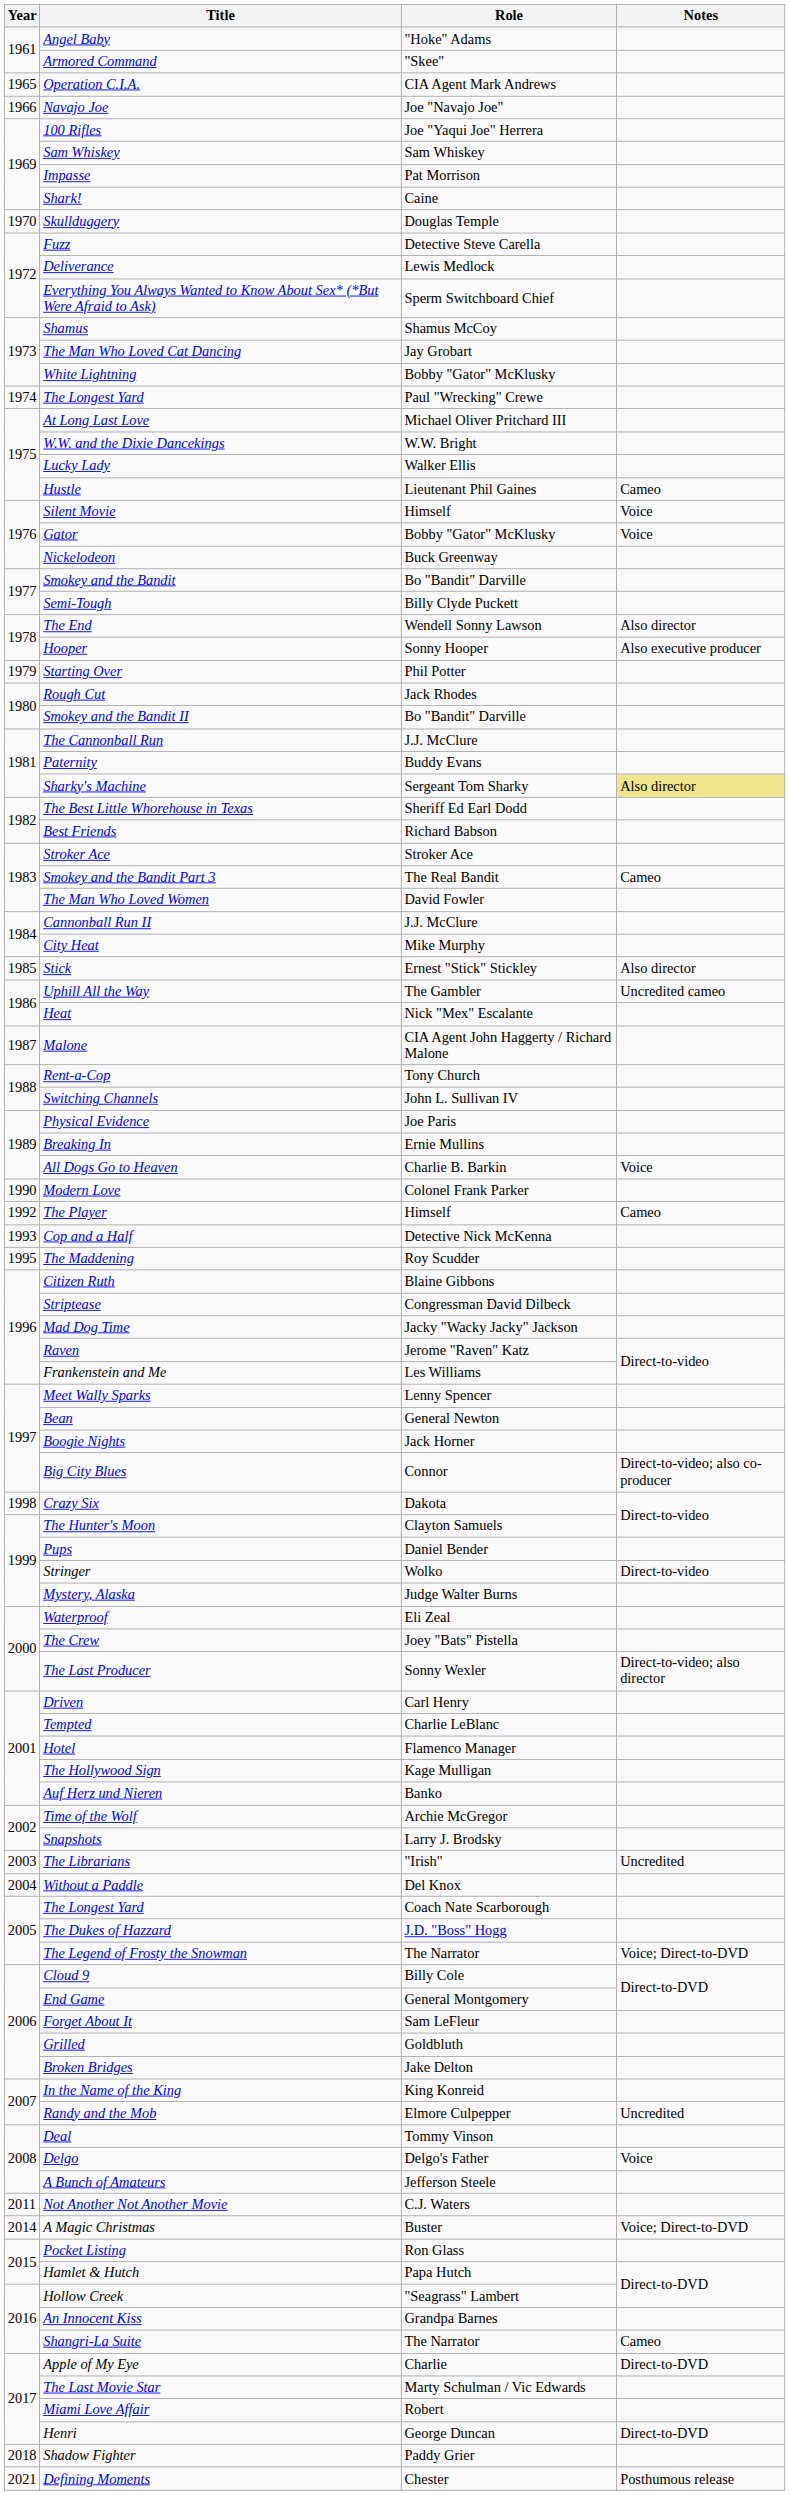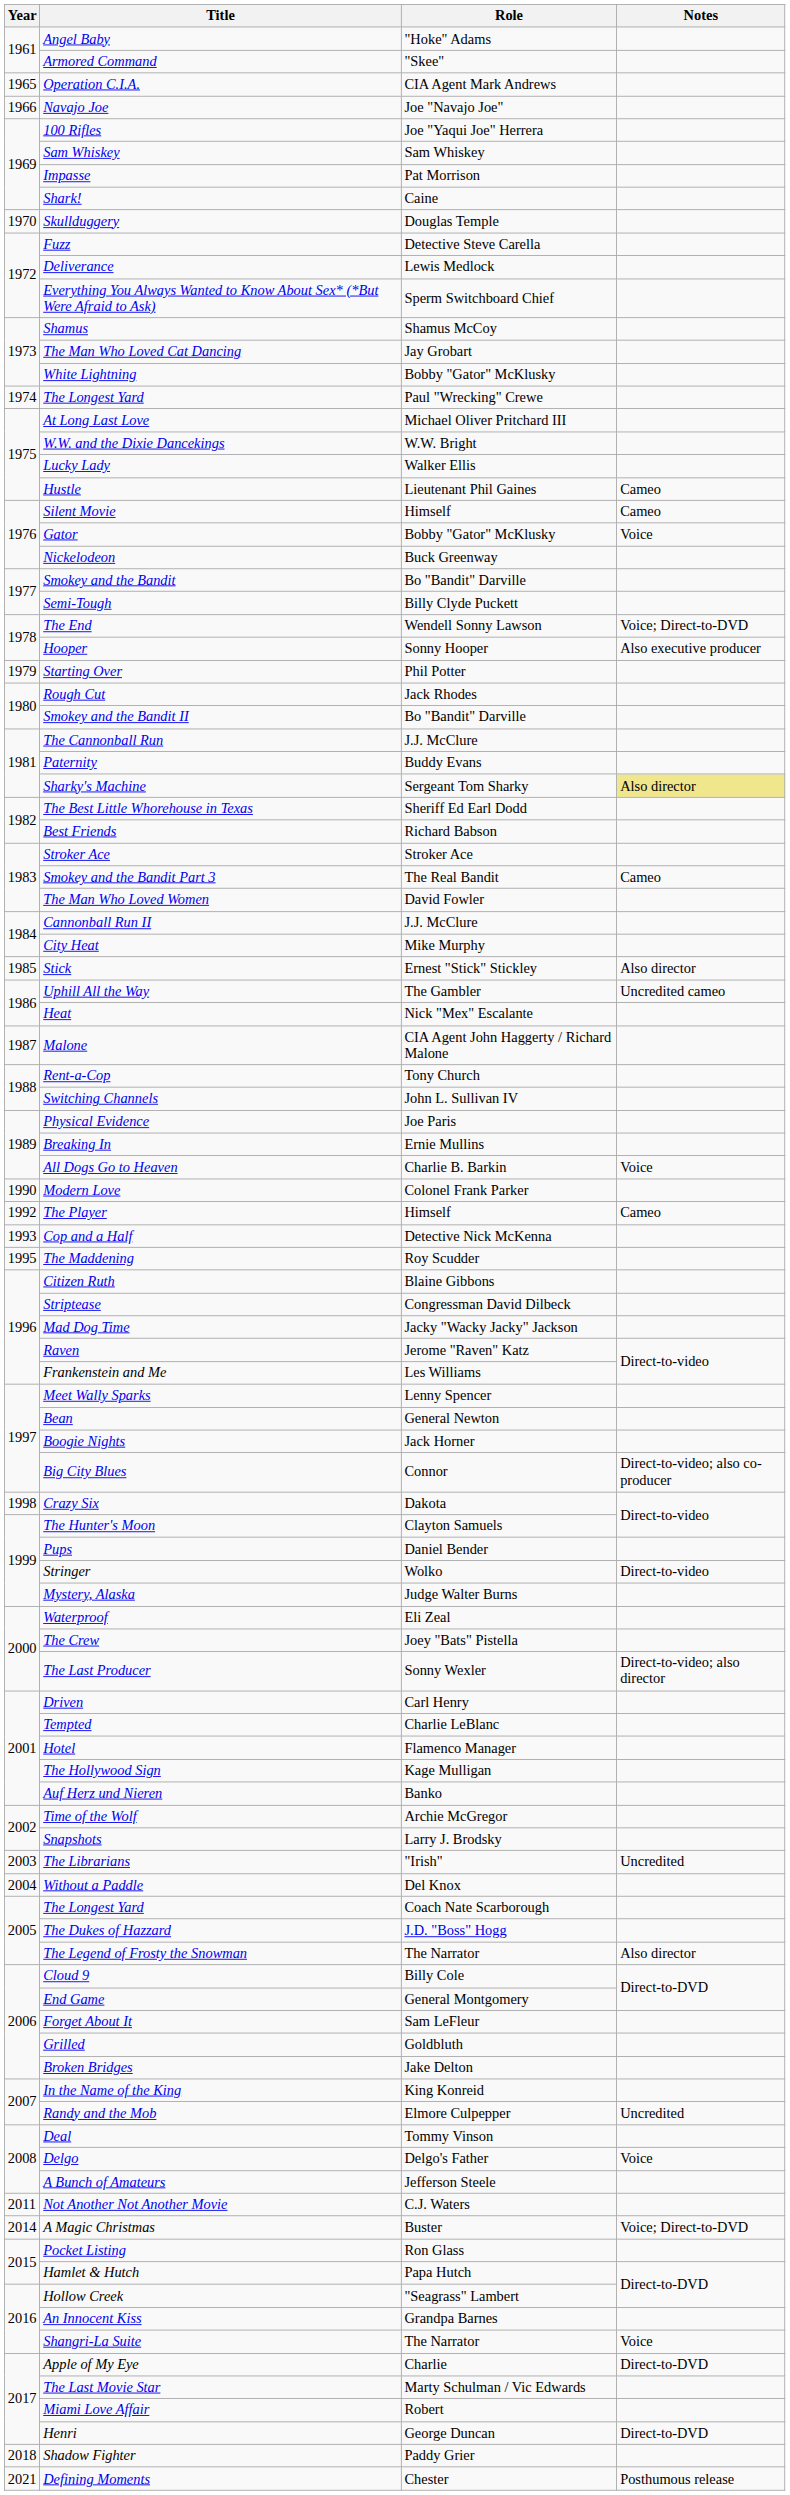 <table class="wikitable sortable">
 <tr>
 <th>Year</th>
 <th>Title</th>
 <th>Role</th>
 <th class="unsortable">Notes</th>
 </tr>
 <tr>
 <td rowspan="2">1961</td>
 <td><em><a href='#'>Angel Baby</a></em></td>
 <td>"Hoke" Adams</td>
 <td></td>
 </tr>
 <tr>
 <td><em><a href='#'>Armored Command</a></em></td>
 <td>"Skee"</td>
 <td></td>
 </tr>
 <tr>
 <td>1965</td>
 <td><em><a href='#'>Operation C.I.A.</a></em></td>
 <td>CIA Agent Mark Andrews</td>
 <td></td>
 </tr>
 <tr>
 <td>1966</td>
 <td><em><a href='#'>Navajo Joe</a></em></td>
 <td>Joe "Navajo Joe"</td>
 <td></td>
 </tr>
 <tr>
 <td rowspan="4">1969</td>
 <td><em><a href='#'>100 Rifles</a></em></td>
 <td>Joe "Yaqui Joe" Herrera</td>
 <td></td>
 </tr>
 <tr>
 <td><em><a href='#'>Sam Whiskey</a></em></td>
 <td>Sam Whiskey</td>
 <td></td>
 </tr>
 <tr>
 <td><em><a href='#'>Impasse</a></em></td>
 <td>Pat Morrison</td>
 <td></td>
 </tr>
 <tr>
 <td><em><a href='#'>Shark!</a></em></td>
 <td>Caine</td>
 <td></td>
 </tr>
 <tr>
 <td>1970</td>
 <td><em><a href='#'>Skullduggery</a></em></td>
 <td>Douglas Temple</td>
 <td></td>
 </tr>
 <tr>
 <td rowspan="3">1972</td>
 <td><em><a href='#'>Fuzz</a></em></td>
 <td>Detective Steve Carella</td>
 <td></td>
 </tr>
 <tr>
 <td><em><a href='#'>Deliverance</a></em></td>
 <td>Lewis Medlock</td>
 <td></td>
 </tr>
 <tr>
 <td><em><a href='#'>Everything You Always Wanted to Know About Sex* (*But Were Afraid to Ask)</a></em></td>
 <td>Sperm Switchboard Chief</td>
 <td></td>
 </tr>
 <tr>
 <td rowspan="3">1973</td>
 <td><em><a href='#'>Shamus</a></em></td>
 <td>Shamus McCoy</td>
 <td></td>
 </tr>
 <tr>
 <td><em><a href='#'>The Man Who Loved Cat Dancing</a></em></td>
 <td>Jay Grobart</td>
 <td></td>
 </tr>
 <tr>
 <td><em><a href='#'>White Lightning</a></em></td>
 <td>Bobby "Gator" McKlusky</td>
 <td></td>
 </tr>
 <tr>
 <td>1974</td>
 <td><em><a href='#'>The Longest Yard</a></em></td>
 <td>Paul "Wrecking" Crewe</td>
 <td></td>
 </tr>
 <tr>
 <td rowspan="4">1975</td>
 <td><em><a href='#'>At Long Last Love</a></em></td>
 <td>Michael Oliver Pritchard III</td>
 <td></td>
 </tr>
 <tr>
 <td><em><a href='#'>W.W. and the Dixie Dancekings</a></em></td>
 <td>W.W. Bright</td>
 <td></td>
 </tr>
 <tr>
 <td><em><a href='#'>Lucky Lady</a></em></td>
 <td>Walker Ellis</td>
 <td></td>
 </tr>
 <tr>
 <td><em><a href='#'>Hustle</a></em></td>
 <td>Lieutenant Phil Gaines</td>
 <td>Cameo</td>
 </tr>
 <tr>
 <td rowspan="3">1976</td>
 <td><em><a href='#'>Silent Movie</a></em></td>
 <td>Himself</td>
-<td>Voice</td>
+<td>Cameo</td>
 </tr>
 <tr>
 <td><em><a href='#'>Gator</a></em></td>
 <td>Bobby "Gator" McKlusky</td>
 <td>Voice</td>
 </tr>
 <tr>
 <td><em><a href='#'>Nickelodeon</a></em></td>
 <td>Buck Greenway</td>
 <td></td>
 </tr>
 <tr>
 <td rowspan="2">1977</td>
 <td><em><a href='#'>Smokey and the Bandit</a></em></td>
 <td>Bo "Bandit" Darville</td>
 <td></td>
 </tr>
 <tr>
 <td><em><a href='#'>Semi-Tough</a></em></td>
 <td>Billy Clyde Puckett</td>
 <td></td>
 </tr>
 <tr>
 <td rowspan="2">1978</td>
 <td><em><a href='#'>The End</a></em></td>
 <td>Wendell Sonny Lawson</td>
-<td>Also director</td>
+<td>Voice; Direct-to-DVD</td>
 </tr>
 <tr>
 <td><em><a href='#'>Hooper</a></em></td>
 <td>Sonny Hooper</td>
 <td>Also executive producer</td>
 </tr>
 <tr>
 <td>1979</td>
 <td><em><a href='#'>Starting Over</a></em></td>
 <td>Phil Potter</td>
 <td></td>
 </tr>
 <tr>
 <td rowspan="2">1980</td>
 <td><em><a href='#'>Rough Cut</a></em></td>
 <td>Jack Rhodes</td>
 <td></td>
 </tr>
 <tr>
 <td><em><a href='#'>Smokey and the Bandit II</a></em></td>
 <td>Bo "Bandit" Darville</td>
 <td></td>
 </tr>
 <tr>
 <td rowspan="3">1981</td>
 <td><em><a href='#'>The Cannonball Run</a></em></td>
 <td>J.J. McClure</td>
 <td></td>
 </tr>
 <tr>
 <td><em><a href='#'>Paternity</a></em></td>
 <td>Buddy Evans</td>
 <td></td>
 </tr>
 <tr>
 <td><em><a href='#'>Sharky's Machine</a></em></td>
 <td>Sergeant Tom Sharky</td>
 <td style="background: khaki;">Also director</td>
 </tr>
 <tr>
 <td rowspan="2">1982</td>
 <td><em><a href='#'>The Best Little Whorehouse in Texas</a></em></td>
 <td>Sheriff Ed Earl Dodd</td>
 <td></td>
 </tr>
 <tr>
 <td><em><a href='#'>Best Friends</a></em></td>
 <td>Richard Babson</td>
 <td></td>
 </tr>
 <tr>
 <td rowspan="3">1983</td>
 <td><em><a href='#'>Stroker Ace</a></em></td>
 <td>Stroker Ace</td>
 <td></td>
 </tr>
 <tr>
 <td><em><a href='#'>Smokey and the Bandit Part 3</a></em></td>
 <td>The Real Bandit</td>
 <td>Cameo</td>
 </tr>
 <tr>
 <td><em><a href='#'>The Man Who Loved Women</a></em></td>
 <td>David Fowler</td>
 <td></td>
 </tr>
 <tr>
 <td rowspan="2">1984</td>
 <td><em><a href='#'>Cannonball Run II</a></em></td>
 <td>J.J. McClure</td>
 <td></td>
 </tr>
 <tr>
 <td><em><a href='#'>City Heat</a></em></td>
 <td>Mike Murphy</td>
 <td></td>
 </tr>
 <tr>
 <td>1985</td>
 <td><em><a href='#'>Stick</a></em></td>
 <td>Ernest "Stick" Stickley</td>
 <td>Also director</td>
 </tr>
 <tr>
 <td rowspan="2">1986</td>
 <td><em><a href='#'>Uphill All the Way</a></em></td>
 <td>The Gambler</td>
 <td>Uncredited cameo</td>
 </tr>
 <tr>
 <td><em><a href='#'>Heat</a></em></td>
 <td>Nick "Mex" Escalante</td>
 <td></td>
 </tr>
 <tr>
 <td>1987</td>
 <td><em><a href='#'>Malone</a></em></td>
 <td>CIA Agent John Haggerty / Richard Malone</td>
 <td></td>
 </tr>
 <tr>
 <td rowspan="2">1988</td>
 <td><em><a href='#'>Rent-a-Cop</a></em></td>
 <td>Tony Church</td>
 <td></td>
 </tr>
 <tr>
 <td><em><a href='#'>Switching Channels</a></em></td>
 <td>John L. Sullivan IV</td>
 <td></td>
 </tr>
 <tr>
 <td rowspan="3">1989</td>
 <td><em><a href='#'>Physical Evidence</a></em></td>
 <td>Joe Paris</td>
 <td></td>
 </tr>
 <tr>
 <td><em><a href='#'>Breaking In</a></em></td>
 <td>Ernie Mullins</td>
 <td></td>
 </tr>
 <tr>
 <td><em><a href='#'>All Dogs Go to Heaven</a></em></td>
 <td>Charlie B. Barkin</td>
 <td>Voice</td>
 </tr>
 <tr>
 <td>1990</td>
 <td><em><a href='#'>Modern Love</a></em></td>
 <td>Colonel Frank Parker</td>
 <td></td>
 </tr>
 <tr>
 <td>1992</td>
 <td><em><a href='#'>The Player</a></em></td>
 <td>Himself</td>
 <td>Cameo</td>
 </tr>
 <tr>
 <td>1993</td>
 <td><em><a href='#'>Cop and a Half</a></em></td>
 <td>Detective Nick McKenna</td>
 <td></td>
 </tr>
 <tr>
 <td>1995</td>
 <td><em><a href='#'>The Maddening</a></em></td>
 <td>Roy Scudder</td>
 <td></td>
 </tr>
 <tr>
 <td rowspan="5">1996</td>
 <td><em><a href='#'>Citizen Ruth</a></em></td>
 <td>Blaine Gibbons</td>
 <td></td>
 </tr>
 <tr>
 <td><em><a href='#'>Striptease</a></em></td>
 <td>Congressman David Dilbeck</td>
 <td></td>
 </tr>
 <tr>
 <td><em><a href='#'>Mad Dog Time</a></em></td>
 <td>Jacky "Wacky Jacky" Jackson</td>
 <td></td>
 </tr>
 <tr>
 <td><em><a href='#'>Raven</a></em></td>
 <td>Jerome "Raven" Katz</td>
 <td rowspan="2">Direct-to-video</td>
 </tr>
 <tr>
 <td><em>Frankenstein and Me</em></td>
 <td>Les Williams</td>
 </tr>
 <tr>
 <td rowspan="4">1997</td>
 <td><em><a href='#'>Meet Wally Sparks</a></em></td>
 <td>Lenny Spencer</td>
 <td></td>
 </tr>
 <tr>
 <td><em><a href='#'>Bean</a></em></td>
 <td>General Newton</td>
 <td></td>
 </tr>
 <tr>
 <td><em><a href='#'>Boogie Nights</a></em></td>
 <td>Jack Horner</td>
 <td></td>
 </tr>
 <tr>
 <td><em><a href='#'>Big City Blues</a></em></td>
 <td>Connor</td>
 <td>Direct-to-video; also co-producer</td>
 </tr>
 <tr>
 <td>1998</td>
 <td><em><a href='#'>Crazy Six</a></em></td>
 <td>Dakota</td>
 <td rowspan="2">Direct-to-video</td>
 </tr>
 <tr>
 <td rowspan="4">1999</td>
 <td><em><a href='#'>The Hunter's Moon</a></em></td>
 <td>Clayton Samuels</td>
 </tr>
 <tr>
 <td><em><a href='#'>Pups</a></em></td>
 <td>Daniel Bender</td>
 <td></td>
 </tr>
 <tr>
 <td><em>Stringer</em></td>
 <td>Wolko</td>
 <td>Direct-to-video</td>
 </tr>
 <tr>
 <td><em><a href='#'>Mystery, Alaska</a></em></td>
 <td>Judge Walter Burns</td>
 <td></td>
 </tr>
 <tr>
 <td rowspan="3">2000</td>
 <td><em><a href='#'>Waterproof</a></em></td>
 <td>Eli Zeal</td>
 <td></td>
 </tr>
 <tr>
 <td><em><a href='#'>The Crew</a></em></td>
 <td>Joey "Bats" Pistella</td>
 <td></td>
 </tr>
 <tr>
 <td><em><a href='#'>The Last Producer</a></em></td>
 <td>Sonny Wexler</td>
 <td>Direct-to-video; also director</td>
 </tr>
 <tr>
 <td rowspan="5">2001</td>
 <td><em><a href='#'>Driven</a></em></td>
 <td>Carl Henry</td>
 <td></td>
 </tr>
 <tr>
 <td><em><a href='#'>Tempted</a></em></td>
 <td>Charlie LeBlanc</td>
 <td></td>
 </tr>
 <tr>
 <td><em><a href='#'>Hotel</a></em></td>
 <td>Flamenco Manager</td>
 <td></td>
 </tr>
 <tr>
 <td><em><a href='#'>The Hollywood Sign</a></em></td>
 <td>Kage Mulligan</td>
 <td></td>
 </tr>
 <tr>
 <td><em><a href='#'>Auf Herz und Nieren</a></em></td>
 <td>Banko</td>
 <td></td>
 </tr>
 <tr>
 <td rowspan="2">2002</td>
 <td><em><a href='#'>Time of the Wolf</a></em></td>
 <td>Archie McGregor</td>
 <td></td>
 </tr>
 <tr>
 <td><em><a href='#'>Snapshots</a></em></td>
 <td>Larry J. Brodsky</td>
 <td></td>
 </tr>
 <tr>
 <td>2003</td>
 <td><em><a href='#'>The Librarians</a></em></td>
 <td>"Irish"</td>
 <td>Uncredited</td>
 </tr>
 <tr>
 <td>2004</td>
 <td><em><a href='#'>Without a Paddle</a></em></td>
 <td>Del Knox</td>
 <td></td>
 </tr>
 <tr>
 <td rowspan="3">2005</td>
 <td><em><a href='#'>The Longest Yard</a></em></td>
 <td>Coach Nate Scarborough</td>
 <td></td>
 </tr>
 <tr>
 <td><em><a href='#'>The Dukes of Hazzard</a></em></td>
 <td><a href='#'>J.D. "Boss" Hogg</a></td>
 <td></td>
 </tr>
 <tr>
 <td><em><a href='#'>The Legend of Frosty the Snowman</a></em></td>
 <td>The Narrator</td>
-<td>Voice; Direct-to-DVD</td>
+<td>Also director</td>
 </tr>
 <tr>
 <td rowspan="5">2006</td>
 <td><em><a href='#'>Cloud 9</a></em></td>
 <td>Billy Cole</td>
 <td rowspan="2">Direct-to-DVD</td>
 </tr>
 <tr>
 <td><em><a href='#'>End Game</a></em></td>
 <td>General Montgomery</td>
 </tr>
 <tr>
 <td><em><a href='#'>Forget About It</a></em></td>
 <td>Sam LeFleur</td>
 <td></td>
 </tr>
 <tr>
 <td><em><a href='#'>Grilled</a></em></td>
 <td>Goldbluth</td>
 <td></td>
 </tr>
 <tr>
 <td><em><a href='#'>Broken Bridges</a></em></td>
 <td>Jake Delton</td>
 <td></td>
 </tr>
 <tr>
 <td rowspan="2">2007</td>
 <td><em><a href='#'>In the Name of the King</a></em></td>
 <td>King Konreid</td>
 <td></td>
 </tr>
 <tr>
 <td><em><a href='#'>Randy and the Mob</a></em></td>
 <td>Elmore Culpepper</td>
 <td>Uncredited</td>
 </tr>
 <tr>
 <td rowspan="3">2008</td>
 <td><em><a href='#'>Deal</a></em></td>
 <td>Tommy Vinson</td>
 <td></td>
 </tr>
 <tr>
 <td><em><a href='#'>Delgo</a></em></td>
 <td>Delgo's Father</td>
 <td>Voice</td>
 </tr>
 <tr>
 <td><em><a href='#'>A Bunch of Amateurs</a></em></td>
 <td>Jefferson Steele</td>
 <td></td>
 </tr>
 <tr>
 <td>2011</td>
 <td><em><a href='#'>Not Another Not Another Movie</a></em></td>
 <td>C.J. Waters</td>
 <td></td>
 </tr>
 <tr>
 <td>2014</td>
 <td><em>A Magic Christmas</em></td>
 <td>Buster</td>
 <td>Voice; Direct-to-DVD</td>
 </tr>
 <tr>
 <td rowspan="2">2015</td>
 <td><em><a href='#'>Pocket Listing</a></em></td>
 <td>Ron Glass</td>
 <td></td>
 </tr>
 <tr>
 <td><em>Hamlet & Hutch</em></td>
 <td>Papa Hutch</td>
 <td rowspan="2">Direct-to-DVD</td>
 </tr>
 <tr>
 <td rowspan="3">2016</td>
 <td><em>Hollow Creek</em></td>
 <td>"Seagrass" Lambert</td>
 </tr>
 <tr>
 <td><em><a href='#'>An Innocent Kiss</a></em></td>
 <td>Grandpa Barnes</td>
 <td></td>
 </tr>
 <tr>
 <td><em><a href='#'>Shangri-La Suite</a></em></td>
 <td>The Narrator</td>
-<td>Cameo</td>
+<td>Voice</td>
 </tr>
 <tr>
 <td rowspan="4">2017</td>
 <td><em>Apple of My Eye</em></td>
 <td>Charlie</td>
 <td>Direct-to-DVD</td>
 </tr>
 <tr>
 <td><em><a href='#'>The Last Movie Star</a></em></td>
 <td>Marty Schulman / Vic Edwards</td>
 <td></td>
 </tr>
 <tr>
 <td><em><a href='#'>Miami Love Affair</a></em></td>
 <td>Robert</td>
 <td></td>
 </tr>
 <tr>
 <td><em>Henri</em></td>
 <td>George Duncan</td>
 <td>Direct-to-DVD</td>
 </tr>
 <tr>
 <td>2018</td>
 <td><em>Shadow Fighter</em></td>
 <td>Paddy Grier</td>
 <td></td>
 </tr>
 <tr>
 <td>2021</td>
 <td><em><a href='#'>Defining Moments</a></em></td>
 <td>Chester</td>
 <td>Posthumous release</td>
 </tr>
 </table>
